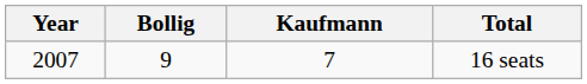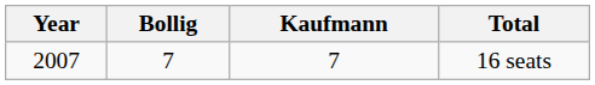 <table class="wikitable" width="400">
 <tr>
 <th>Year</th>
 <th>Bollig</th>
 <th>Kaufmann</th>
 <th>Total</th>
 </tr>
 <tr align="center">
 <td>2007</td>
-<td>9</td>
+<td>7</td>
 <td>7</td>
 <td>16 seats</td>
 </tr>
 </table>
